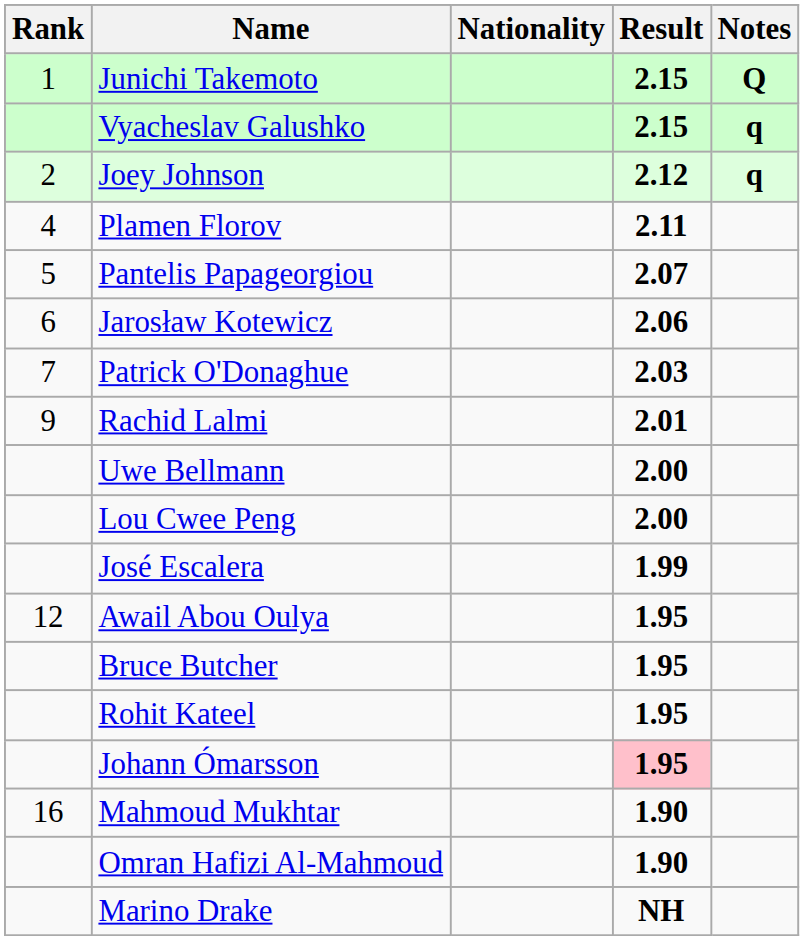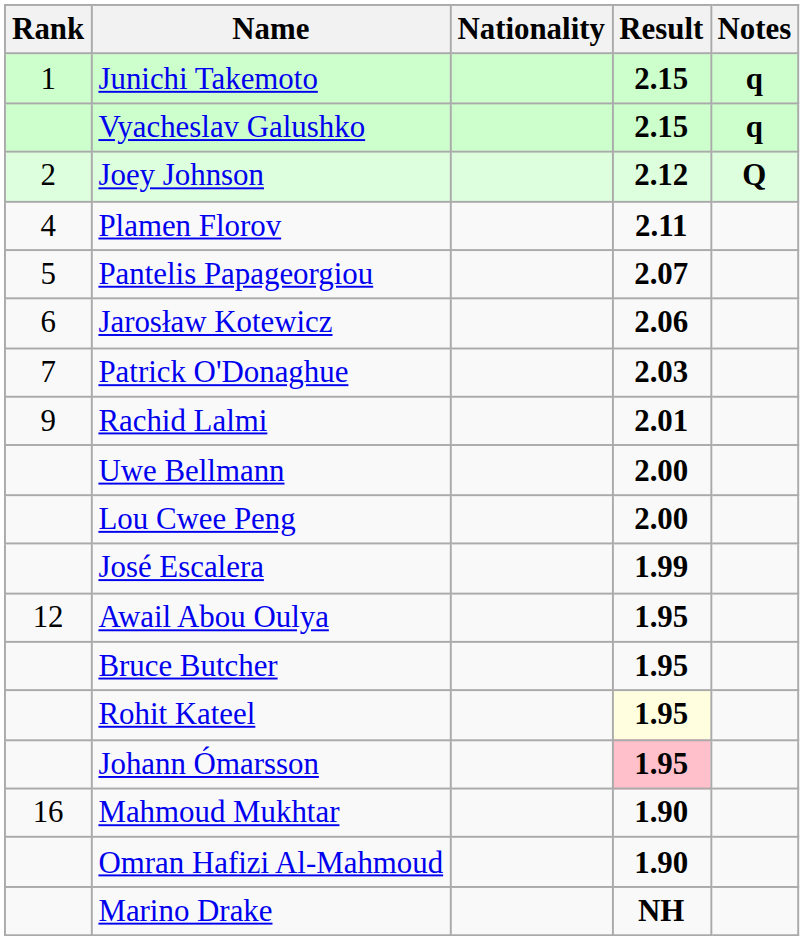 <table class="wikitable sortable" style="text-align:center">
 <tr>
 <th>Rank</th>
 <th>Name</th>
 <th>Nationality</th>
 <th>Result</th>
 <th>Notes</th>
 </tr>
 <tr bgcolor=ccffcc>
 <td>1</td>
 <td align=left><a href='#'>Junichi Takemoto</a></td>
 <td align=left></td>
 <td><strong>2.15</strong></td>
-<td><strong>Q</strong></td>
+<td><strong>q</strong></td>
 </tr>
 <tr bgcolor=ccffcc>
 <td></td>
 <td align=left><a href='#'>Vyacheslav Galushko</a></td>
 <td align=left></td>
 <td><strong>2.15</strong></td>
 <td><strong>q</strong></td>
 </tr>
 <tr bgcolor=ddffdd>
 <td>2</td>
 <td align=left><a href='#'>Joey Johnson</a></td>
 <td align=left></td>
 <td><strong>2.12</strong></td>
-<td><strong>q</strong></td>
+<td><strong>Q</strong></td>
 </tr>
 <tr>
 <td>4</td>
 <td align=left><a href='#'>Plamen Florov</a></td>
 <td align=left></td>
 <td><strong>2.11</strong></td>
 <td></td>
 </tr>
 <tr>
 <td>5</td>
 <td align=left><a href='#'>Pantelis Papageorgiou</a></td>
 <td align=left></td>
 <td><strong>2.07</strong></td>
 <td></td>
 </tr>
 <tr>
 <td>6</td>
 <td align=left><a href='#'>Jarosław Kotewicz</a></td>
 <td align=left></td>
 <td><strong>2.06</strong></td>
 <td></td>
 </tr>
 <tr>
 <td>7</td>
 <td align=left><a href='#'>Patrick O'Donaghue</a></td>
 <td align=left></td>
 <td><strong>2.03</strong></td>
 <td></td>
 </tr>
 <tr>
 <td>9</td>
 <td align=left><a href='#'>Rachid Lalmi</a></td>
 <td align=left></td>
 <td><strong>2.01</strong></td>
 <td></td>
 </tr>
 <tr>
 <td></td>
 <td align=left><a href='#'>Uwe Bellmann</a></td>
 <td align=left></td>
 <td><strong>2.00</strong></td>
 <td></td>
 </tr>
 <tr>
 <td></td>
 <td align=left><a href='#'>Lou Cwee Peng</a></td>
 <td align=left></td>
 <td><strong>2.00</strong></td>
 <td></td>
 </tr>
 <tr>
 <td></td>
 <td align=left><a href='#'>José Escalera</a></td>
 <td align=left></td>
 <td><strong>1.99</strong></td>
 <td></td>
 </tr>
 <tr>
 <td>12</td>
 <td align=left><a href='#'>Awail Abou Oulya</a></td>
 <td align=left></td>
 <td><strong>1.95</strong></td>
 <td></td>
 </tr>
 <tr>
 <td></td>
 <td align=left><a href='#'>Bruce Butcher</a></td>
 <td align=left></td>
 <td><strong>1.95</strong></td>
 <td></td>
 </tr>
 <tr>
 <td></td>
 <td align=left><a href='#'>Rohit Kateel</a></td>
 <td align=left></td>
-<td><strong>1.95</strong></td>
+<td style="background: lightyellow;"><strong>1.95</strong></td>
 <td></td>
 </tr>
 <tr>
 <td></td>
 <td align=left><a href='#'>Johann Ómarsson</a></td>
 <td align=left></td>
 <td style="background: pink;"><strong>1.95</strong></td>
 <td></td>
 </tr>
 <tr>
 <td>16</td>
 <td align=left><a href='#'>Mahmoud Mukhtar</a></td>
 <td align=left></td>
 <td><strong>1.90</strong></td>
 <td></td>
 </tr>
 <tr>
 <td></td>
 <td align=left><a href='#'>Omran Hafizi Al-Mahmoud</a></td>
 <td align=left></td>
 <td><strong>1.90</strong></td>
 <td></td>
 </tr>
 <tr>
 <td></td>
 <td align=left><a href='#'>Marino Drake</a></td>
 <td align=left></td>
 <td><strong>NH</strong></td>
 <td></td>
 </tr>
 </table>
